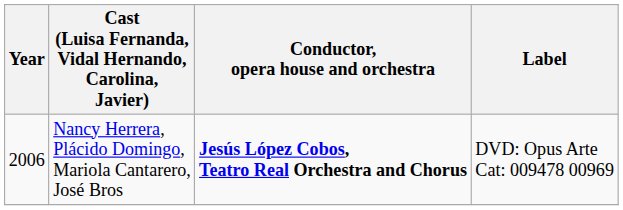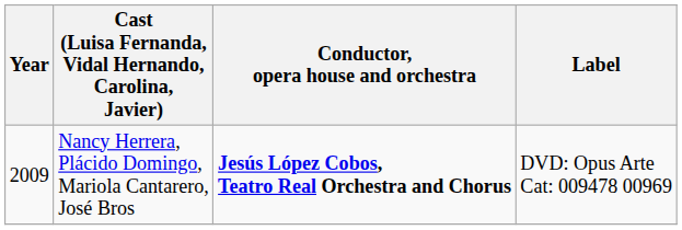 <table class="wikitable">
 <tr>
 <th>Year</th>
 <th>Cast <br>(Luisa Fernanda,<br>Vidal Hernando,<br>Carolina,<br>Javier)</th>
 <th>Conductor,<br>opera house and orchestra</th>
 <th>Label</th>
 </tr>
 <tr>
-<td>2006</td>
+<td>2009</td>
 <td><a href='#'>Nancy Herrera</a>,<br><a href='#'>Plácido Domingo</a>,<br>Mariola Cantarero,<br>José Bros</td>
 <td><strong><a href='#'>Jesús López Cobos</a>,<br> <a href='#'>Teatro Real</a> Orchestra and Chorus</strong></td>
 <td>DVD: Opus Arte<br>Cat: 009478 00969</td>
 </tr>
 <tr>
 </tr>
 </table>
